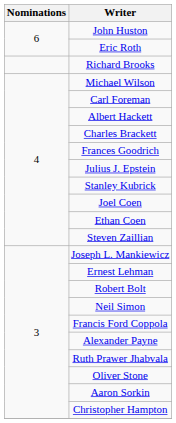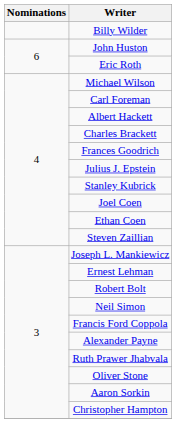 <table class="wikitable" style="text-align:center;">
 <tr>
 <th scope="col" width="55">Nominations</th>
 <th scope="col" align="center">Writer</th>
+</tr>
+<tr>
+<td></td>
+<td><a href='#'>Billy Wilder</a></td>
 </tr>
 <tr>
 <td rowspan=2 style="text-align:center;">6</td>
 <td><a href='#'>John Huston</a></td>
 </tr>
 <tr>
 <td><a href='#'>Eric Roth</a></td>
-</tr>
-<tr>
-<td></td>
-<td><a href='#'>Richard Brooks</a></td>
 </tr>
 <tr>
 <td rowspan=10 style="text-align:center;">4</td>
 <td><a href='#'>Michael Wilson</a></td>
 </tr>
 <tr>
 <td><a href='#'>Carl Foreman</a></td>
 </tr>
 <tr>
 <td><a href='#'>Albert Hackett</a></td>
 </tr>
 <tr>
 <td><a href='#'>Charles Brackett</a></td>
 </tr>
 <tr>
 <td><a href='#'>Frances Goodrich</a></td>
 </tr>
 <tr>
 <td><a href='#'>Julius J. Epstein</a></td>
 </tr>
 <tr>
 <td><a href='#'>Stanley Kubrick</a></td>
 </tr>
 <tr>
 <td><a href='#'>Joel Coen</a></td>
 </tr>
 <tr>
 <td><a href='#'>Ethan Coen</a></td>
 </tr>
 <tr>
 <td><a href='#'>Steven Zaillian</a></td>
 </tr>
 <tr>
 <td rowspan=10 style="text-align:center;">3</td>
 <td><a href='#'>Joseph L. Mankiewicz</a></td>
 </tr>
 <tr>
 <td><a href='#'>Ernest Lehman</a></td>
 </tr>
 <tr>
 <td><a href='#'>Robert Bolt</a></td>
 </tr>
 <tr>
 <td><a href='#'>Neil Simon</a></td>
 </tr>
 <tr>
 <td><a href='#'>Francis Ford Coppola</a></td>
 </tr>
 <tr>
 <td><a href='#'>Alexander Payne</a></td>
 </tr>
 <tr>
 <td><a href='#'>Ruth Prawer Jhabvala</a></td>
 </tr>
 <tr>
 <td><a href='#'>Oliver Stone</a></td>
 </tr>
 <tr>
 <td><a href='#'>Aaron Sorkin</a></td>
 </tr>
 <tr>
 <td><a href='#'>Christopher Hampton</a></td>
 </tr>
 <tr>
 </tr>
 </table>
